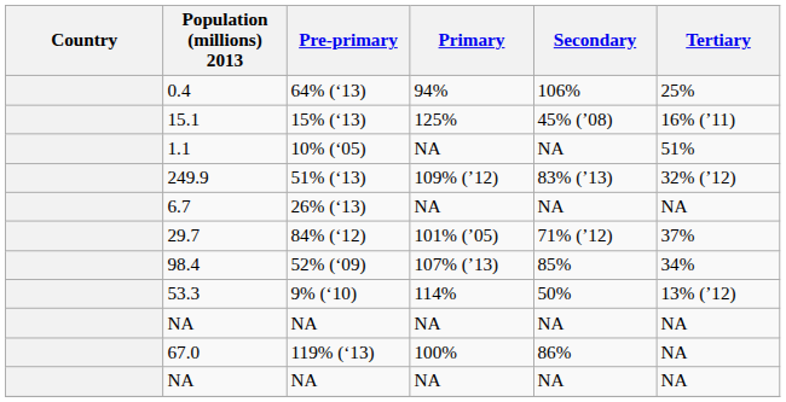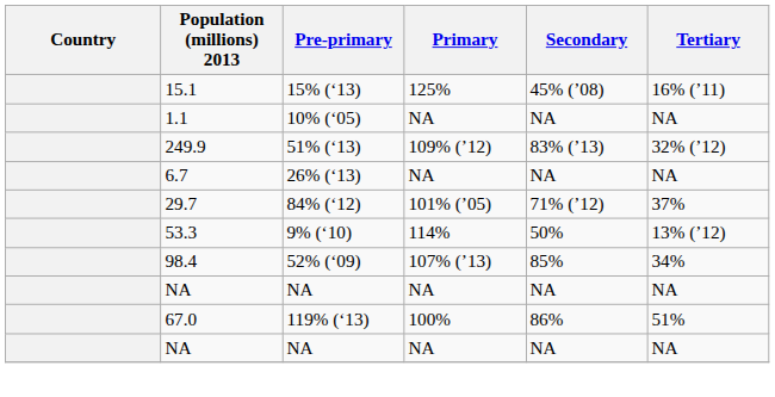 <table class="wikitable">
 <tr>
 <th scope="col" style="width: 130px;">Country</th>
 <th scope="col" style="width: 100px;">Population (millions) 2013</th>
 <th scope="col" style="width: 100px;"><a href='#'>Pre-primary</a></th>
 <th scope="col" style="width: 100px;"><a href='#'>Primary</a></th>
 <th scope="col" style="width: 100px;"><a href='#'>Secondary</a></th>
 <th scope="col" style="width: 100px;"><a href='#'>Tertiary</a></th>
-</tr>
-<tr>
-<th></th>
-<td>0.4</td>
-<td>64% (‘13)</td>
-<td>94%</td>
-<td>106%</td>
-<td>25%</td>
 </tr>
 <tr>
 <th></th>
 <td>15.1</td>
 <td>15% (‘13)</td>
 <td>125%</td>
 <td>45% (’08)</td>
 <td>16% (’11)</td>
 </tr>
 <tr>
 <th></th>
 <td>1.1</td>
 <td>10% (‘05)</td>
 <td>NA</td>
 <td>NA</td>
-<td>51%</td>
+<td>NA</td>
 </tr>
 <tr>
 <th></th>
 <td>249.9</td>
 <td>51% (‘13)</td>
 <td>109% (’12)</td>
 <td>83% (’13)</td>
 <td>32% (’12)</td>
 </tr>
 <tr>
 <th></th>
 <td>6.7</td>
 <td>26% (‘13)</td>
 <td>NA</td>
 <td>NA</td>
 <td>NA</td>
 </tr>
 <tr>
 <th></th>
 <td>29.7</td>
 <td>84% (‘12)</td>
 <td>101% (’05)</td>
 <td>71% (’12)</td>
 <td>37%</td>
 </tr>
 <tr>
 <th></th>
+<td>53.3</td>
+<td>9% (‘10)</td>
+<td>114%</td>
+<td>50%</td>
+<td>13% (’12)</td>
+</tr>
+<tr>
+<th></th>
 <td>98.4</td>
 <td>52% (‘09)</td>
 <td>107% (’13)</td>
 <td>85%</td>
 <td>34%</td>
-</tr>
-<tr>
-<th></th>
-<td>53.3</td>
-<td>9% (‘10)</td>
-<td>114%</td>
-<td>50%</td>
-<td>13% (’12)</td>
 </tr>
 <tr>
 <th></th>
 <td>NA</td>
 <td>NA</td>
 <td>NA</td>
 <td>NA</td>
 <td>NA</td>
 </tr>
 <tr>
 <th></th>
 <td>67.0</td>
 <td>119% (‘13)</td>
 <td>100%</td>
 <td>86%</td>
-<td>NA</td>
+<td>51%</td>
 </tr>
 <tr>
 <th></th>
 <td>NA</td>
 <td>NA</td>
 <td>NA</td>
 <td>NA</td>
 <td>NA</td>
 </tr>
 <tr>
 </tr>
 </table>
